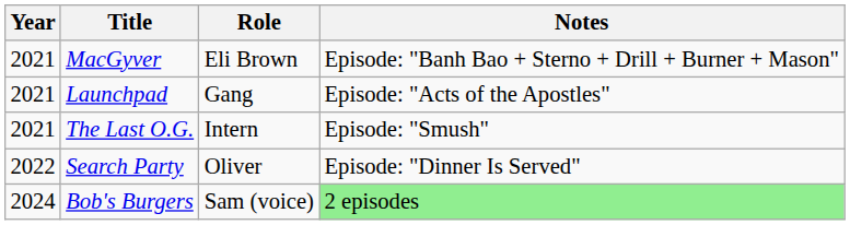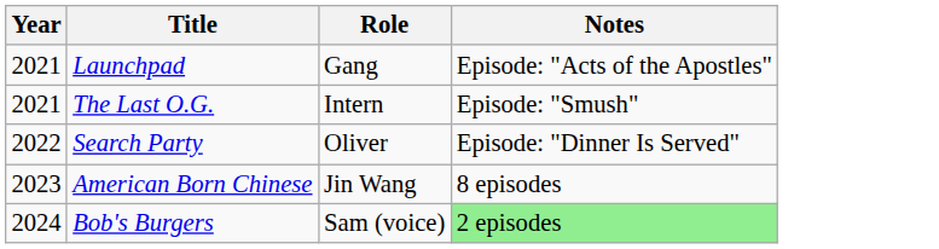 <table class="wikitable sortable">
 <tr>
 <th>Year</th>
 <th>Title</th>
 <th>Role</th>
 <th class="unsortable">Notes</th>
-</tr>
-<tr>
-<td>2021</td>
-<td><em><a href='#'>MacGyver</a></em></td>
-<td>Eli Brown</td>
-<td>Episode: "Banh Bao + Sterno + Drill + Burner + Mason"</td>
 </tr>
 <tr>
 <td>2021</td>
 <td><em><a href='#'>Launchpad</a></em></td>
 <td>Gang</td>
 <td>Episode: "Acts of the Apostles"</td>
 </tr>
 <tr>
 <td>2021</td>
 <td><em><a href='#'>The Last O.G.</a></em></td>
 <td>Intern</td>
 <td>Episode: "Smush"</td>
 </tr>
 <tr>
 <td>2022</td>
 <td><em><a href='#'>Search Party</a></em></td>
 <td>Oliver</td>
 <td>Episode: "Dinner Is Served"</td>
 </tr>
 <tr>
+<td>2023</td>
+<td><em><a href='#'>American Born Chinese</a></em></td>
+<td>Jin Wang</td>
+<td>8 episodes</td>
+</tr>
+<tr>
 <td>2024</td>
 <td><em><a href='#'>Bob's Burgers</a></em></td>
 <td>Sam (voice)</td>
 <td style="background: lightgreen;">2 episodes</td>
 </tr>
 </table>
